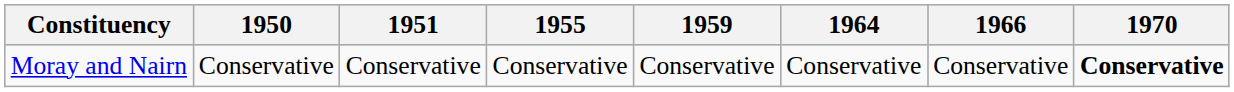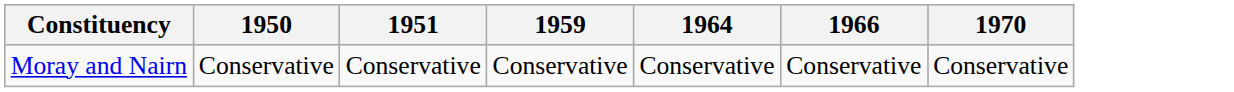 <table class="wikitable sortable">
 <tr>
 <th>Constituency</th>
 <th>1950</th>
 <th>1951</th>
-<th>1955</th>
 <th>1959</th>
 <th>1964</th>
 <th>1966</th>
 <th>1970</th>
 </tr>
 <tr>
 <td><a href='#'>Moray and Nairn</a></td>
 <td bgcolor=>Conservative</td>
 <td bgcolor=>Conservative</td>
 <td bgcolor=>Conservative</td>
 <td bgcolor=>Conservative</td>
 <td bgcolor=>Conservative</td>
 <td bgcolor=>Conservative</td>
-<td bgcolor=><strong>Conservative</strong></td>
 </tr>
 </table>
